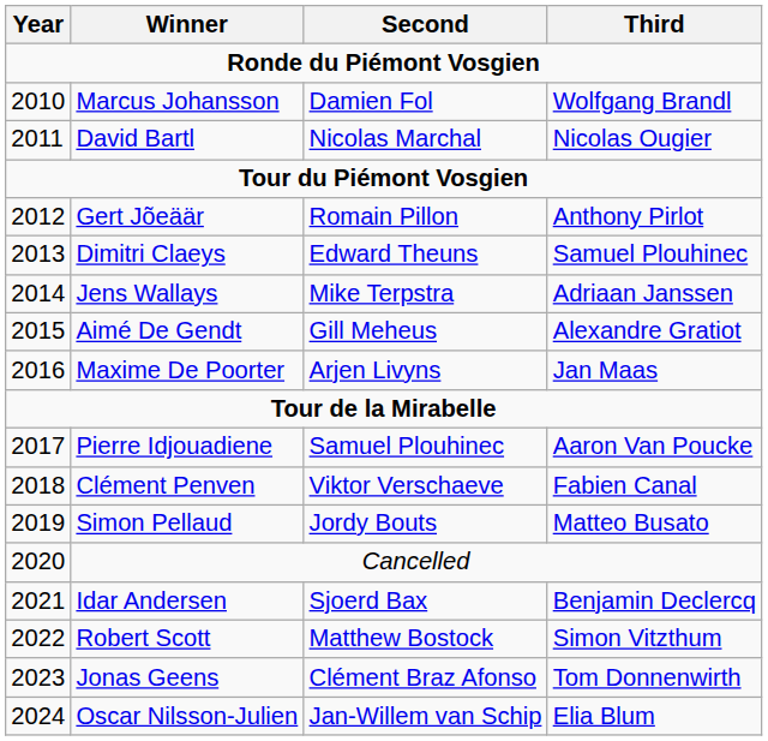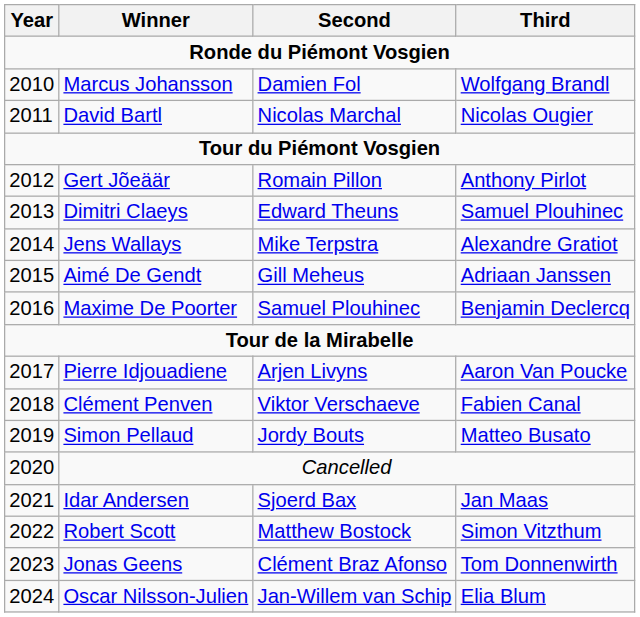 <table class="wikitable sortable">
 <tr>
 <th>Year</th>
 <th>Winner</th>
 <th>Second</th>
 <th>Third</th>
 </tr>
 <tr>
 <td colspan=4; align=center><strong>Ronde du Piémont Vosgien</strong></td>
 </tr>
 <tr>
 <td>2010</td>
 <td> <a href='#'>Marcus Johansson</a></td>
 <td> <a href='#'>Damien Fol</a></td>
 <td> <a href='#'>Wolfgang Brandl</a></td>
 </tr>
 <tr>
 <td>2011</td>
 <td> <a href='#'>David Bartl</a></td>
 <td> <a href='#'>Nicolas Marchal</a></td>
 <td> <a href='#'>Nicolas Ougier</a></td>
 </tr>
 <tr>
 <td colspan=4; align=center><strong>Tour du Piémont Vosgien</strong></td>
 </tr>
 <tr>
 <td>2012</td>
 <td> <a href='#'>Gert Jõeäär</a></td>
 <td> <a href='#'>Romain Pillon</a></td>
 <td> <a href='#'>Anthony Pirlot</a></td>
 </tr>
 <tr>
 <td>2013</td>
 <td> <a href='#'>Dimitri Claeys</a></td>
 <td> <a href='#'>Edward Theuns</a></td>
 <td> <a href='#'>Samuel Plouhinec</a></td>
 </tr>
 <tr>
 <td>2014</td>
 <td> <a href='#'>Jens Wallays</a></td>
 <td> <a href='#'>Mike Terpstra</a></td>
-<td> <a href='#'>Adriaan Janssen</a></td>
+<td> <a href='#'>Alexandre Gratiot</a></td>
 </tr>
 <tr>
 <td>2015</td>
 <td> <a href='#'>Aimé De Gendt</a></td>
 <td> <a href='#'>Gill Meheus</a></td>
-<td> <a href='#'>Alexandre Gratiot</a></td>
+<td> <a href='#'>Adriaan Janssen</a></td>
 </tr>
 <tr>
 <td>2016</td>
 <td> <a href='#'>Maxime De Poorter</a></td>
-<td> <a href='#'>Arjen Livyns</a></td>
-<td> <a href='#'>Jan Maas</a></td>
+<td> <a href='#'>Samuel Plouhinec</a></td>
+<td> <a href='#'>Benjamin Declercq</a></td>
 </tr>
 <tr>
 <td colspan=4; align=center><strong>Tour de la Mirabelle</strong></td>
 </tr>
 <tr>
 <td>2017</td>
 <td> <a href='#'>Pierre Idjouadiene</a></td>
-<td> <a href='#'>Samuel Plouhinec</a></td>
+<td> <a href='#'>Arjen Livyns</a></td>
 <td> <a href='#'>Aaron Van Poucke</a></td>
 </tr>
 <tr>
 <td>2018</td>
 <td> <a href='#'>Clément Penven</a></td>
 <td> <a href='#'>Viktor Verschaeve</a></td>
 <td> <a href='#'>Fabien Canal</a></td>
 </tr>
 <tr>
 <td>2019</td>
 <td> <a href='#'>Simon Pellaud</a></td>
 <td> <a href='#'>Jordy Bouts</a></td>
 <td> <a href='#'>Matteo Busato</a></td>
 </tr>
 <tr>
 <td>2020</td>
 <td colspan=3 align=center><em>Cancelled</em></td>
 </tr>
 <tr>
 <td>2021</td>
 <td> <a href='#'>Idar Andersen</a></td>
 <td> <a href='#'>Sjoerd Bax</a></td>
-<td> <a href='#'>Benjamin Declercq</a></td>
+<td> <a href='#'>Jan Maas</a></td>
 </tr>
 <tr>
 <td>2022</td>
 <td> <a href='#'>Robert Scott</a></td>
 <td> <a href='#'>Matthew Bostock</a></td>
 <td> <a href='#'>Simon Vitzthum</a></td>
 </tr>
 <tr>
 <td>2023</td>
 <td> <a href='#'>Jonas Geens</a></td>
 <td> <a href='#'>Clément Braz Afonso</a></td>
 <td> <a href='#'>Tom Donnenwirth</a></td>
 </tr>
 <tr>
 <td>2024</td>
 <td> <a href='#'>Oscar Nilsson-Julien</a></td>
 <td> <a href='#'>Jan-Willem van Schip</a></td>
 <td> <a href='#'>Elia Blum</a></td>
 </tr>
 </table>
